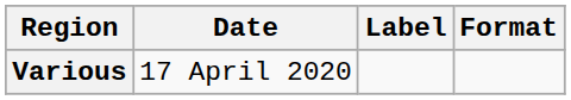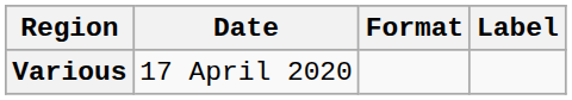 <table class="wikitable plainrowheaders">
 <tr>
 <th>Region</th>
 <th>Date</th>
+<th>Format</th>
 <th>Label</th>
-<th>Format</th>
 </tr>
 <tr>
 <th scope="row">Various</th>
 <td>17 April 2020</td>
 <td></td>
 <td></td>
 </tr>
 </table>
